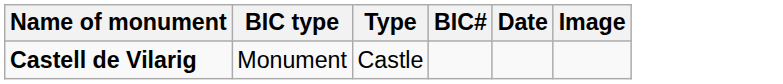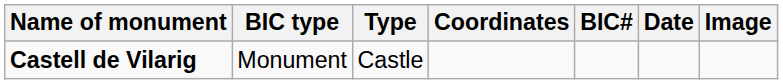 <table class="wikitable">
 <tr>
 <th>Name of monument</th>
 <th>BIC type</th>
 <th>Type</th>
+<th>Coordinates</th>
 <th>BIC#</th>
 <th>Date</th>
 <th>Image</th>
 </tr>
 <tr>
 <td><strong>Castell de Vilarig</strong></td>
 <td>Monument</td>
 <td>Castle</td>
 <td></td>
 <td></td>
 <td></td>
+<td></td>
 </tr>
 </table>
